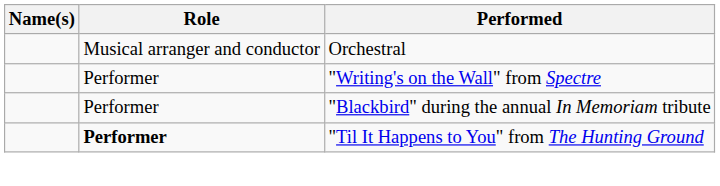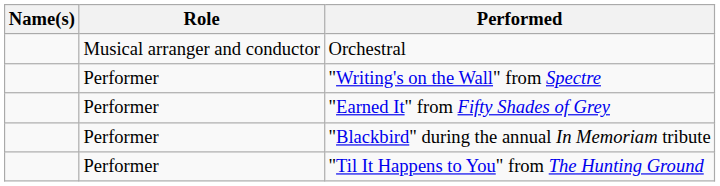 <table class="wikitable sortable">
 <tr>
 <th>Name(s)</th>
 <th>Role</th>
 <th>Performed</th>
 </tr>
 <tr>
 <td></td>
 <td>Musical arranger and conductor</td>
 <td>Orchestral</td>
 </tr>
 <tr>
 <td></td>
 <td>Performer</td>
 <td>"<a href='#'>Writing's on the Wall</a>" from <em><a href='#'>Spectre</a></em></td>
 </tr>
 <tr>
 <td></td>
 <td>Performer</td>
+<td>"<a href='#'>Earned It</a>" from <em><a href='#'>Fifty Shades of Grey</a></em></td>
+</tr>
+<tr>
+<td></td>
+<td>Performer</td>
 <td>"<a href='#'>Blackbird</a>" during the annual <em>In Memoriam</em> tribute</td>
 </tr>
 <tr>
 <td></td>
-<td><strong>Performer</strong></td>
+<td>Performer</td>
 <td>"<a href='#'>Til It Happens to You</a>" from <em><a href='#'>The Hunting Ground</a></em></td>
 </tr>
 </table>
